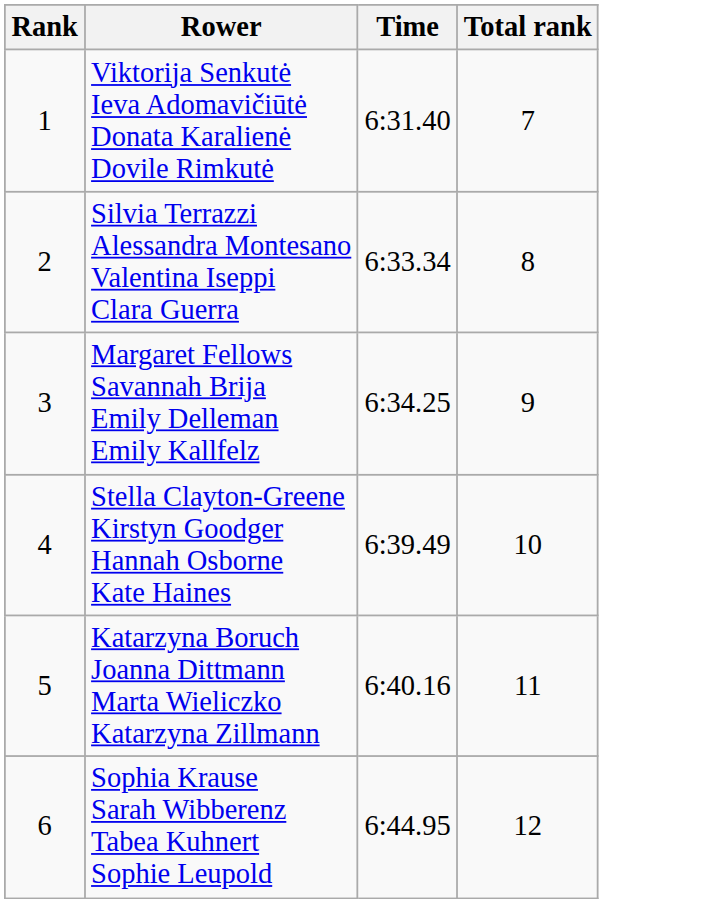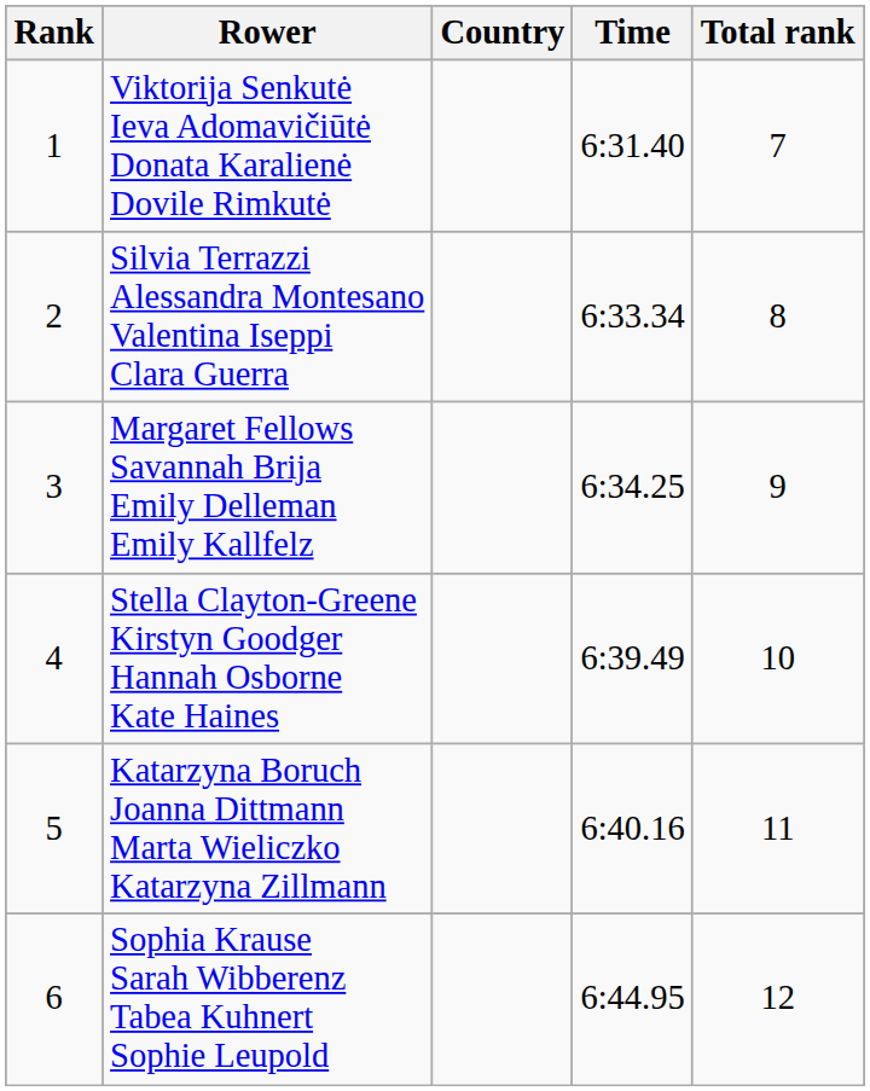 <table class="wikitable" style="text-align:center">
 <tr>
 <th>Rank</th>
 <th>Rower</th>
+<th>Country</th>
 <th>Time</th>
 <th>Total rank</th>
 </tr>
 <tr>
 <td>1</td>
 <td align="left"><a href='#'>Viktorija Senkutė</a><br><a href='#'>Ieva Adomavičiūtė</a><br><a href='#'>Donata Karalienė</a><br><a href='#'>Dovile Rimkutė</a></td>
+<td align="left"></td>
 <td>6:31.40</td>
 <td>7</td>
 </tr>
 <tr>
 <td>2</td>
 <td align="left"><a href='#'>Silvia Terrazzi</a><br><a href='#'>Alessandra Montesano</a><br><a href='#'>Valentina Iseppi</a><br><a href='#'>Clara Guerra</a></td>
+<td align="left"></td>
 <td>6:33.34</td>
 <td>8</td>
 </tr>
 <tr>
 <td>3</td>
 <td align="left"><a href='#'>Margaret Fellows</a><br><a href='#'>Savannah Brija</a><br><a href='#'>Emily Delleman</a><br><a href='#'>Emily Kallfelz</a></td>
+<td align="left"></td>
 <td>6:34.25</td>
 <td>9</td>
 </tr>
 <tr>
 <td>4</td>
 <td align="left"><a href='#'>Stella Clayton-Greene</a><br><a href='#'>Kirstyn Goodger</a><br><a href='#'>Hannah Osborne</a><br><a href='#'>Kate Haines</a></td>
+<td align="left"></td>
 <td>6:39.49</td>
 <td>10</td>
 </tr>
 <tr>
 <td>5</td>
 <td align="left"><a href='#'>Katarzyna Boruch</a><br><a href='#'>Joanna Dittmann</a><br><a href='#'>Marta Wieliczko</a><br><a href='#'>Katarzyna Zillmann</a></td>
+<td align="left"></td>
 <td>6:40.16</td>
 <td>11</td>
 </tr>
 <tr>
 <td>6</td>
 <td align="left"><a href='#'>Sophia Krause</a><br><a href='#'>Sarah Wibberenz</a><br><a href='#'>Tabea Kuhnert</a><br><a href='#'>Sophie Leupold</a></td>
+<td align="left"></td>
 <td>6:44.95</td>
 <td>12</td>
 </tr>
 </table>
